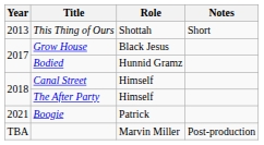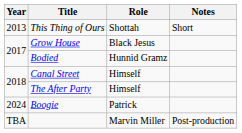 <table class="wikitable plainrowheaders sortable" style="margin-right: 0;">
 <tr>
 <th>Year</th>
 <th>Title</th>
 <th>Role</th>
 <th>Notes</th>
 </tr>
 <tr>
 <td>2013</td>
 <td><em>This Thing of Ours</em></td>
 <td>Shottah</td>
 <td>Short</td>
 </tr>
 <tr>
 <td rowspan=2>2017</td>
 <td><em><a href='#'>Grow House</a></em></td>
 <td>Black Jesus</td>
 <td></td>
 </tr>
 <tr>
 <td><em><a href='#'>Bodied</a></em></td>
 <td>Hunnid Gramz</td>
 <td></td>
 </tr>
 <tr>
 <td rowspan=2>2018</td>
 <td><em><a href='#'>Canal Street</a></em></td>
 <td>Himself</td>
 <td></td>
 </tr>
 <tr>
 <td><em><a href='#'>The After Party</a></em></td>
 <td>Himself</td>
 <td></td>
 </tr>
 <tr>
-<td>2021</td>
+<td>2024</td>
 <td><em><a href='#'>Boogie</a></em></td>
 <td>Patrick</td>
 <td></td>
 </tr>
 <tr>
 <td>TBA</td>
 <td></td>
 <td>Marvin Miller</td>
 <td>Post-production</td>
 </tr>
 </table>
